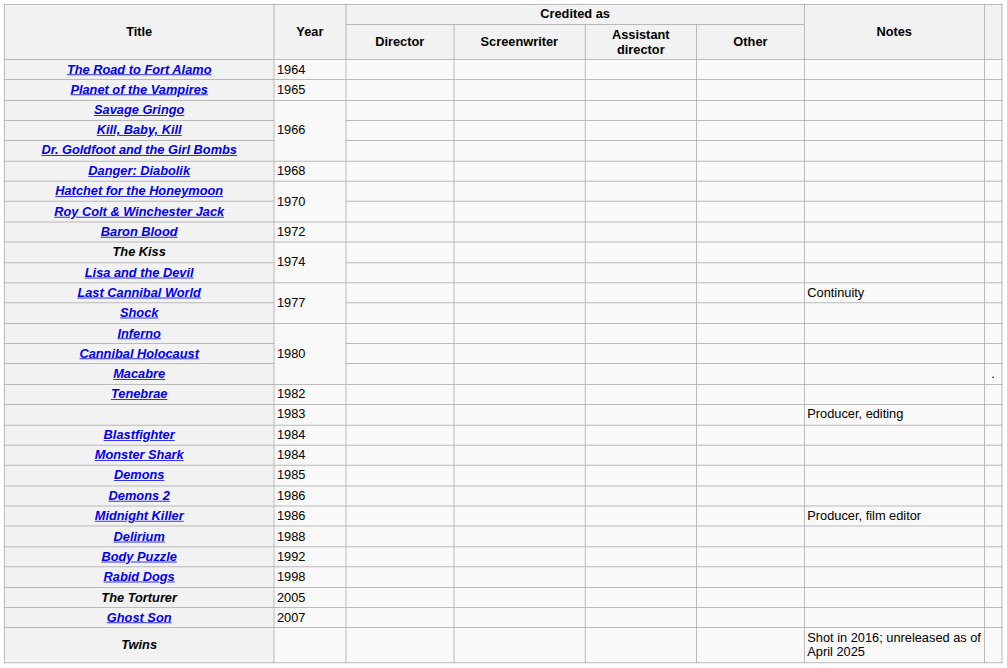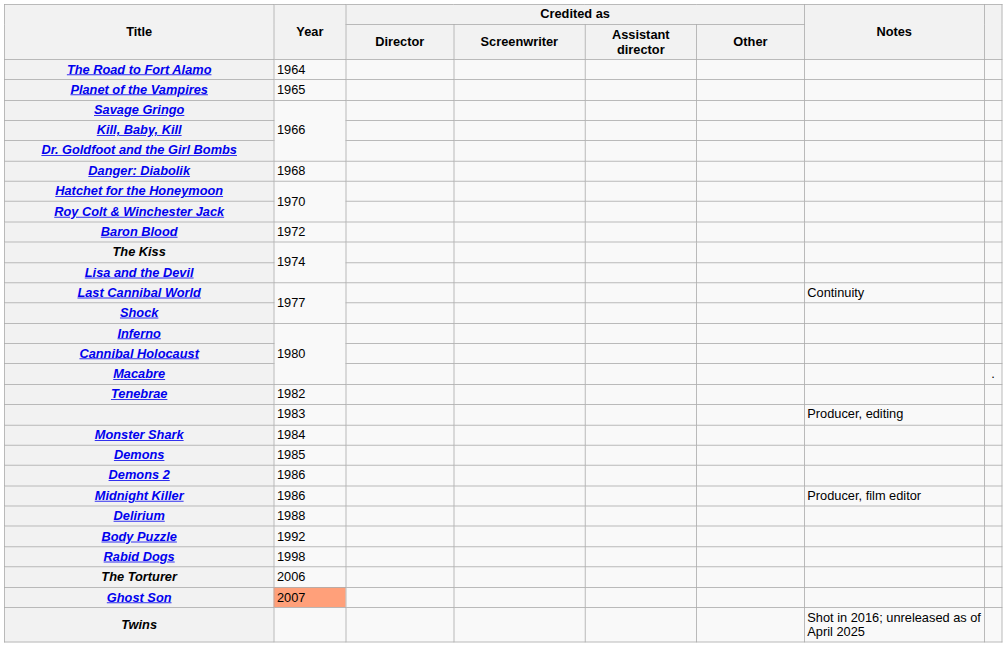 <table class="wikitable sortable plainrowheaders">
 <tr>
 <th width="15%" rowspan="2" scope="col">Title</th>
 <th width="4%" rowspan="2" scope="col">Year</th>
 <th colspan="4" scope="col">Credited as</th>
 <th width="10%" rowspan="2" scope="col" class="unsortable">Notes</th>
 <th width="1%" rowspan="2" scope="col" class="unsortable"></th>
 </tr>
 <tr>
 <th width=6%>Director</th>
 <th width=6%>Screenwriter</th>
 <th width=6%>Assistant director</th>
 <th width=6%>Other</th>
 </tr>
 <tr>
 <th scope="row"><em><a href='#'>The Road to Fort Alamo</a></em></th>
 <td>1964</td>
 <td></td>
 <td></td>
 <td></td>
 <td></td>
 <td></td>
 <td style="text-align:center;"></td>
 </tr>
 <tr>
 <th scope="row"><em><a href='#'>Planet of the Vampires</a></em></th>
 <td rowspan="1">1965</td>
 <td></td>
 <td></td>
 <td></td>
 <td></td>
 <td></td>
 <td style="text-align:center;"></td>
 </tr>
 <tr>
 <th scope="row"><em><a href='#'>Savage Gringo</a></em></th>
 <td rowspan="3">1966</td>
 <td></td>
 <td></td>
 <td></td>
 <td></td>
 <td></td>
 <td style="text-align:center;"></td>
 </tr>
 <tr>
 <th scope="row"><em><a href='#'>Kill, Baby, Kill</a></em></th>
 <td></td>
 <td></td>
 <td></td>
 <td></td>
 <td></td>
 <td style="text-align:center;"></td>
 </tr>
 <tr>
 <th scope="row"><em><a href='#'>Dr. Goldfoot and the Girl Bombs</a></em></th>
 <td></td>
 <td></td>
 <td></td>
 <td></td>
 <td></td>
 <td style="text-align:center;"></td>
 </tr>
 <tr>
 <th scope="row"><em><a href='#'>Danger: Diabolik</a></em></th>
 <td>1968</td>
 <td></td>
 <td></td>
 <td></td>
 <td></td>
 <td></td>
 <td style="text-align:center;"></td>
 </tr>
 <tr>
 <th scope="row"><em><a href='#'>Hatchet for the Honeymoon</a></em></th>
 <td rowspan="2">1970</td>
 <td></td>
 <td></td>
 <td></td>
 <td></td>
 <td></td>
 <td style="text-align:center;"></td>
 </tr>
 <tr>
 <th scope="row"><em><a href='#'>Roy Colt & Winchester Jack</a></em></th>
 <td></td>
 <td></td>
 <td></td>
 <td></td>
 <td></td>
 <td style="text-align:center;"></td>
 </tr>
 <tr>
 <th scope="row"><em><a href='#'>Baron Blood</a></em></th>
 <td>1972</td>
 <td></td>
 <td></td>
 <td></td>
 <td></td>
 <td></td>
 <td style="text-align:center;"></td>
 </tr>
 <tr>
 <th scope="row"><em>The Kiss</em></th>
 <td rowspan="2">1974</td>
 <td></td>
 <td></td>
 <td></td>
 <td></td>
 <td></td>
 <td style="text-align:center;"></td>
 </tr>
 <tr>
 <th scope="row"><em><a href='#'>Lisa and the Devil</a></em></th>
 <td></td>
 <td></td>
 <td></td>
 <td></td>
 <td></td>
 <td style="text-align:center;"></td>
 </tr>
 <tr>
 <th scope="row"><em><a href='#'>Last Cannibal World</a></em></th>
 <td rowspan="2">1977</td>
 <td></td>
 <td></td>
 <td></td>
 <td></td>
 <td>Continuity</td>
 <td style="text-align:center;"></td>
 </tr>
 <tr>
 <th scope="row"><em><a href='#'>Shock</a></em></th>
 <td></td>
 <td></td>
 <td></td>
 <td></td>
 <td></td>
 <td style="text-align:center;"></td>
 </tr>
 <tr>
 <th scope="row"><em><a href='#'>Inferno</a></em></th>
 <td rowspan="3">1980</td>
 <td></td>
 <td></td>
 <td></td>
 <td></td>
 <td></td>
 <td style="text-align:center;"></td>
 </tr>
 <tr>
 <th scope="row"><em><a href='#'>Cannibal Holocaust</a></em></th>
 <td></td>
 <td></td>
 <td></td>
 <td></td>
 <td></td>
 <td style="text-align:center;"></td>
 </tr>
 <tr>
 <th scope="row"><em><a href='#'>Macabre</a></em></th>
 <td></td>
 <td></td>
 <td></td>
 <td></td>
 <td></td>
 <td style="text-align:center;">.</td>
 </tr>
 <tr>
 <th scope="row"><em><a href='#'>Tenebrae</a></em></th>
 <td>1982</td>
 <td></td>
 <td></td>
 <td></td>
 <td></td>
 <td></td>
 <td style="text-align:center;"></td>
 </tr>
 <tr>
 <th scope="row"></th>
 <td>1983</td>
 <td></td>
 <td></td>
 <td></td>
 <td></td>
 <td>Producer, editing</td>
 <td style="text-align:center;"></td>
 </tr>
 <tr>
-<th scope="row"><em><a href='#'>Blastfighter</a></em></th>
-<td>1984</td>
-<td></td>
-<td></td>
-<td></td>
-<td></td>
-<td></td>
-<td style="text-align:center;"></td>
-</tr>
-<tr>
 <th scope="row"><em><a href='#'>Monster Shark</a></em></th>
 <td>1984</td>
 <td></td>
 <td></td>
 <td></td>
 <td></td>
 <td></td>
 <td style="text-align:center;"></td>
 </tr>
 <tr>
 <th scope="row"><em><a href='#'>Demons</a></em></th>
 <td>1985</td>
 <td></td>
 <td></td>
 <td></td>
 <td></td>
 <td></td>
 <td style="text-align:center;"></td>
 </tr>
 <tr>
 <th scope="row"><em><a href='#'>Demons 2</a></em></th>
 <td>1986</td>
 <td></td>
 <td></td>
 <td></td>
 <td></td>
 <td></td>
 <td style="text-align:center;"></td>
 </tr>
 <tr>
 <th scope="row"><em><a href='#'>Midnight Killer</a></em></th>
 <td>1986</td>
 <td></td>
 <td></td>
 <td></td>
 <td></td>
 <td>Producer, film editor</td>
 <td style="text-align:center;"></td>
 </tr>
 <tr>
 <th scope="row"><em><a href='#'>Delirium</a></em></th>
 <td>1988</td>
 <td></td>
 <td></td>
 <td></td>
 <td></td>
 <td></td>
 <td style="text-align:center;"></td>
 </tr>
 <tr>
 <th scope="row"><em><a href='#'>Body Puzzle</a></em></th>
 <td>1992</td>
 <td></td>
 <td></td>
 <td></td>
 <td></td>
 <td></td>
 <td style="text-align:center;"></td>
 </tr>
 <tr>
 <th scope="row"><em><a href='#'>Rabid Dogs</a></em></th>
 <td>1998</td>
 <td></td>
 <td></td>
 <td></td>
 <td></td>
 <td></td>
 <td style="text-align:center;"></td>
 </tr>
 <tr>
 <th scope="row"><em>The Torturer</em></th>
-<td>2005</td>
+<td>2006</td>
 <td></td>
 <td></td>
 <td></td>
 <td></td>
 <td></td>
 <td></td>
 </tr>
 <tr>
 <th scope="row"><em><a href='#'>Ghost Son</a></em></th>
-<td>2007</td>
+<td style="background: lightsalmon;">2007</td>
 <td></td>
 <td></td>
 <td></td>
 <td></td>
 <td></td>
 <td></td>
 </tr>
 <tr>
 <th scope="row"><em>Twins</em></th>
 <td></td>
 <td></td>
 <td></td>
 <td></td>
 <td></td>
 <td>Shot in 2016; unreleased as of April 2025</td>
 <td></td>
 </tr>
 </table>
